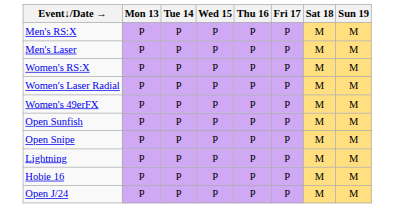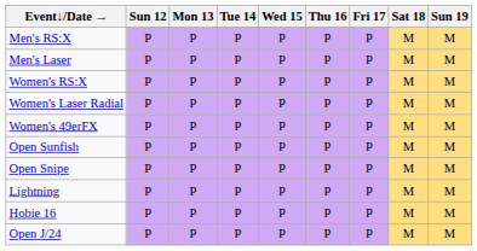 <table class="wikitable" style="margin:0.5em auto; font-size:90%; line-height:1.25em;">
 <tr style="text-align:center;">
 <th>Event↓/Date →</th>
+<th>Sun 12</th>
 <th>Mon 13</th>
 <th>Tue 14</th>
 <th>Wed 15</th>
 <th>Thu 16</th>
 <th>Fri 17</th>
 <th>Sat 18</th>
 <th>Sun 19</th>
 </tr>
 <tr style="text-align:center;">
 <td style="text-align:left;"><a href='#'>Men's RS:X</a></td>
 <td style="background-color:#D0A9F5;">P</td>
 <td style="background-color:#D0A9F5;">P</td>
 <td style="background-color:#D0A9F5;">P</td>
 <td style="background-color:#D0A9F5;">P</td>
 <td style="background-color:#D0A9F5;">P</td>
+<td style="background-color:#D0A9F5;">P</td>
 <td style="background-color:#FFDF80;">M</td>
 <td style="background-color:#FFDF80;">M</td>
 </tr>
 <tr style="text-align:center;">
 <td style="text-align:left;"><a href='#'>Men's Laser</a></td>
+<td style="background-color:#D0A9F5;">P</td>
 <td style="background-color:#D0A9F5;">P</td>
 <td style="background-color:#D0A9F5;">P</td>
 <td style="background-color:#D0A9F5;">P</td>
 <td style="background-color:#D0A9F5;">P</td>
 <td style="background-color:#D0A9F5;">P</td>
 <td style="background-color:#FFDF80;">M</td>
 <td style="background-color:#FFDF80;">M</td>
 </tr>
 <tr style="text-align:center;">
 <td style="text-align:left;"><a href='#'>Women's RS:X</a></td>
 <td style="background-color:#D0A9F5;">P</td>
 <td style="background-color:#D0A9F5;">P</td>
 <td style="background-color:#D0A9F5;">P</td>
 <td style="background-color:#D0A9F5;">P</td>
 <td style="background-color:#D0A9F5;">P</td>
+<td style="background-color:#D0A9F5;">P</td>
 <td style="background-color:#FFDF80;">M</td>
 <td style="background-color:#FFDF80;">M</td>
 </tr>
 <tr style="text-align:center;">
 <td style="text-align:left;"><a href='#'>Women's Laser Radial</a></td>
+<td style="background-color:#D0A9F5;">P</td>
 <td style="background-color:#D0A9F5;">P</td>
 <td style="background-color:#D0A9F5;">P</td>
 <td style="background-color:#D0A9F5;">P</td>
 <td style="background-color:#D0A9F5;">P</td>
 <td style="background-color:#D0A9F5;">P</td>
 <td style="background-color:#FFDF80;">M</td>
 <td style="background-color:#FFDF80;">M</td>
 </tr>
 <tr style="text-align:center;">
 <td style="text-align:left;"><a href='#'>Women's 49erFX</a></td>
 <td style="background-color:#D0A9F5;">P</td>
 <td style="background-color:#D0A9F5;">P</td>
 <td style="background-color:#D0A9F5;">P</td>
 <td style="background-color:#D0A9F5;">P</td>
 <td style="background-color:#D0A9F5;">P</td>
+<td style="background-color:#D0A9F5;">P</td>
 <td style="background-color:#FFDF80;">M</td>
 <td style="background-color:#FFDF80;">M</td>
 </tr>
 <tr style="text-align:center;">
 <td style="text-align:left;"><a href='#'>Open Sunfish</a></td>
+<td style="background-color:#D0A9F5;">P</td>
 <td style="background-color:#D0A9F5;">P</td>
 <td style="background-color:#D0A9F5;">P</td>
 <td style="background-color:#D0A9F5;">P</td>
 <td style="background-color:#D0A9F5;">P</td>
 <td style="background-color:#D0A9F5;">P</td>
 <td style="background-color:#FFDF80;">M</td>
 <td style="background-color:#FFDF80;">M</td>
 </tr>
 <tr style="text-align:center;">
 <td style="text-align:left;"><a href='#'>Open Snipe</a></td>
 <td style="background-color:#D0A9F5;">P</td>
 <td style="background-color:#D0A9F5;">P</td>
 <td style="background-color:#D0A9F5;">P</td>
 <td style="background-color:#D0A9F5;">P</td>
 <td style="background-color:#D0A9F5;">P</td>
+<td style="background-color:#D0A9F5;">P</td>
 <td style="background-color:#FFDF80;">M</td>
 <td style="background-color:#FFDF80;">M</td>
 </tr>
 <tr style="text-align:center;">
 <td style="text-align:left;"><a href='#'>Lightning</a></td>
+<td style="background-color:#D0A9F5;">P</td>
 <td style="background-color:#D0A9F5;">P</td>
 <td style="background-color:#D0A9F5;">P</td>
 <td style="background-color:#D0A9F5;">P</td>
 <td style="background-color:#D0A9F5;">P</td>
 <td style="background-color:#D0A9F5;">P</td>
 <td style="background-color:#FFDF80;">M</td>
 <td style="background-color:#FFDF80;">M</td>
 </tr>
 <tr style="text-align:center;">
 <td style="text-align:left;"><a href='#'>Hobie 16</a></td>
 <td style="background-color:#D0A9F5;">P</td>
 <td style="background-color:#D0A9F5;">P</td>
 <td style="background-color:#D0A9F5;">P</td>
 <td style="background-color:#D0A9F5;">P</td>
 <td style="background-color:#D0A9F5;">P</td>
+<td style="background-color:#D0A9F5;">P</td>
 <td style="background-color:#FFDF80;">M</td>
 <td style="background-color:#FFDF80;">M</td>
 </tr>
 <tr style="text-align:center;">
 <td style="text-align:left;"><a href='#'>Open J/24</a></td>
 <td style="background-color:#D0A9F5;">P</td>
 <td style="background-color:#D0A9F5;">P</td>
 <td style="background-color:#D0A9F5;">P</td>
 <td style="background-color:#D0A9F5;">P</td>
 <td style="background-color:#D0A9F5;">P</td>
+<td style="background-color:#D0A9F5;">P</td>
 <td style="background-color:#FFDF80;">M</td>
 <td style="background-color:#FFDF80;">M</td>
 </tr>
 </table>
